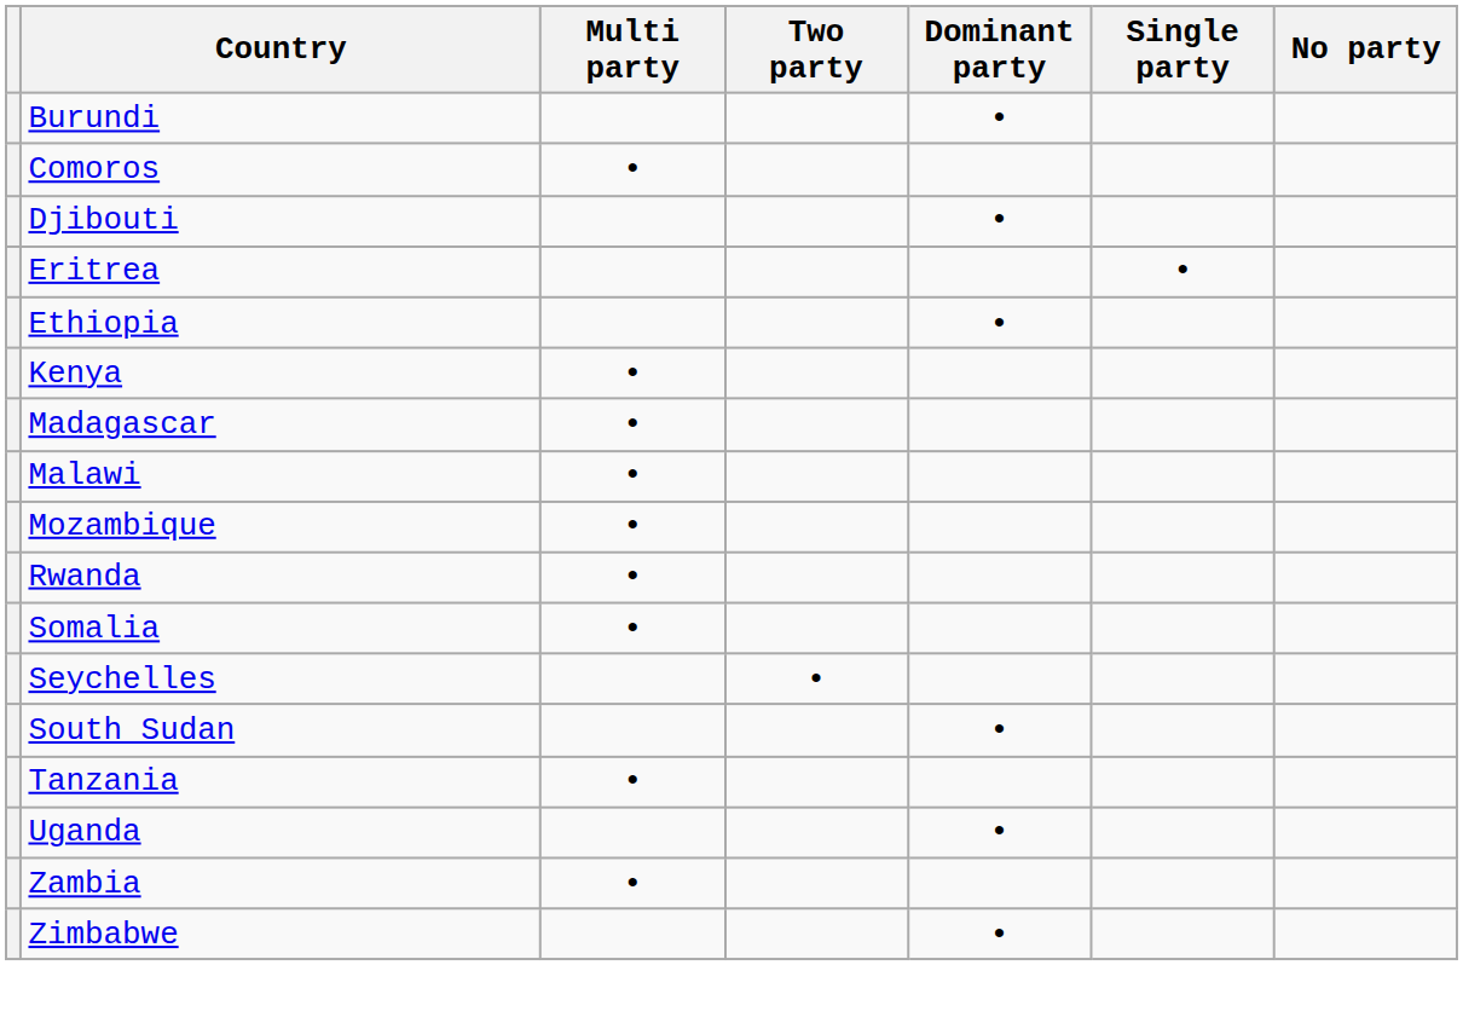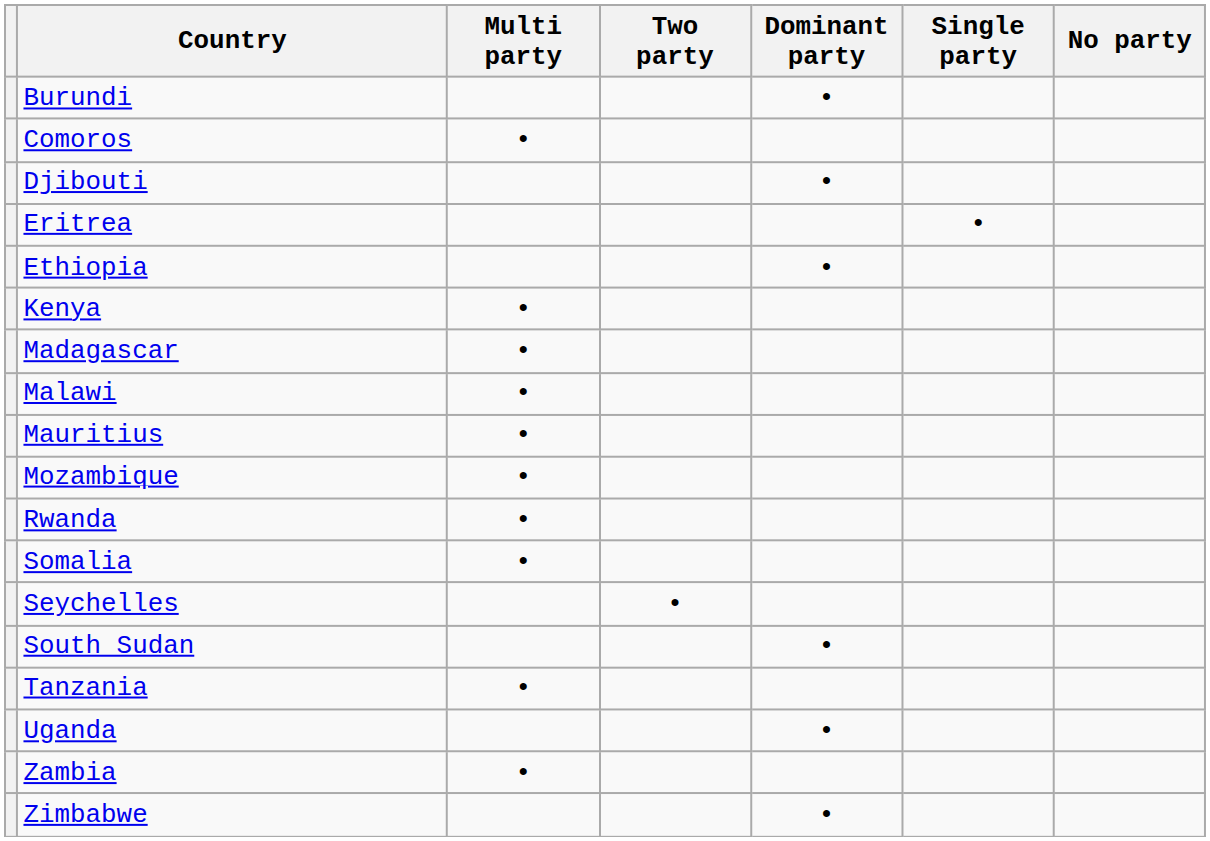 <table class="wikitable" style="text-align:center">
 <tr>
 <th></th>
 <th width="210">Country</th>
 <th width="70">Multi party</th>
 <th width="70">Two party</th>
 <th width="70">Dominant party</th>
 <th width="70">Single party</th>
 <th width="70">No party</th>
 </tr>
 <tr>
 <th></th>
 <td style="text-align:left"><a href='#'>Burundi</a></td>
 <td></td>
 <td></td>
 <td>•</td>
 <td></td>
 <td></td>
 </tr>
 <tr>
 <th></th>
 <td style="text-align:left"><a href='#'>Comoros</a></td>
 <td>•</td>
 <td></td>
 <td></td>
 <td></td>
 <td></td>
 </tr>
 <tr>
 <th></th>
 <td style="text-align:left"><a href='#'>Djibouti</a></td>
 <td></td>
 <td></td>
 <td>•</td>
 <td></td>
 <td></td>
 </tr>
 <tr>
 <th></th>
 <td style="text-align:left"><a href='#'>Eritrea</a></td>
 <td></td>
 <td></td>
 <td></td>
 <td>•</td>
 <td></td>
 </tr>
 <tr>
 <th></th>
 <td style="text-align:left"><a href='#'>Ethiopia</a></td>
 <td></td>
 <td></td>
 <td>•</td>
 <td></td>
 <td></td>
 </tr>
 <tr>
 <th></th>
 <td style="text-align:left"><a href='#'>Kenya</a></td>
 <td>•</td>
 <td></td>
 <td></td>
 <td></td>
 <td></td>
 </tr>
 <tr>
 <th></th>
 <td style="text-align:left"><a href='#'>Madagascar</a></td>
 <td>•</td>
 <td></td>
 <td></td>
 <td></td>
 <td></td>
 </tr>
 <tr>
 <th></th>
 <td style="text-align:left"><a href='#'>Malawi</a></td>
+<td>•</td>
+<td></td>
+<td></td>
+<td></td>
+<td></td>
+</tr>
+<tr>
+<th></th>
+<td style="text-align:left"><a href='#'>Mauritius</a></td>
 <td>•</td>
 <td></td>
 <td></td>
 <td></td>
 <td></td>
 </tr>
 <tr>
 <th></th>
 <td style="text-align:left"><a href='#'>Mozambique</a></td>
 <td>•</td>
 <td></td>
 <td></td>
 <td></td>
 <td></td>
 </tr>
 <tr>
 <th></th>
 <td style="text-align:left"><a href='#'>Rwanda</a></td>
 <td>•</td>
 <td></td>
 <td></td>
 <td></td>
 <td></td>
 </tr>
 <tr>
 <th></th>
 <td style="text-align:left"><a href='#'>Somalia</a></td>
 <td>•</td>
 <td></td>
 <td></td>
 <td></td>
 <td></td>
 </tr>
 <tr>
 <th></th>
 <td style="text-align:left"><a href='#'>Seychelles</a></td>
 <td></td>
 <td>•</td>
 <td></td>
 <td></td>
 <td></td>
 </tr>
 <tr>
 <th></th>
 <td style="text-align:left"><a href='#'>South Sudan</a></td>
 <td></td>
 <td></td>
 <td>•</td>
 <td></td>
 <td></td>
 </tr>
 <tr>
 <th></th>
 <td style="text-align:left"><a href='#'>Tanzania</a></td>
 <td>•</td>
 <td></td>
 <td></td>
 <td></td>
 <td></td>
 </tr>
 <tr>
 <th></th>
 <td style="text-align:left"><a href='#'>Uganda</a></td>
 <td></td>
 <td></td>
 <td>•</td>
 <td></td>
 <td></td>
 </tr>
 <tr>
 <th></th>
 <td style="text-align:left"><a href='#'>Zambia</a></td>
 <td>•</td>
 <td></td>
 <td></td>
 <td></td>
 <td></td>
 </tr>
 <tr>
 <th></th>
 <td style="text-align:left"><a href='#'>Zimbabwe</a></td>
 <td></td>
 <td></td>
 <td>•</td>
 <td></td>
 <td></td>
 </tr>
 </table>
